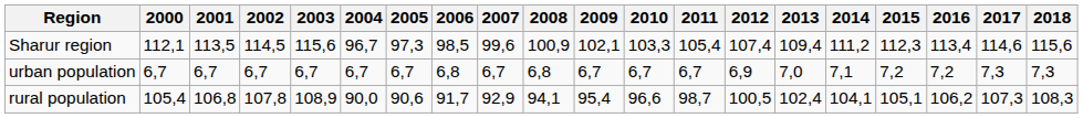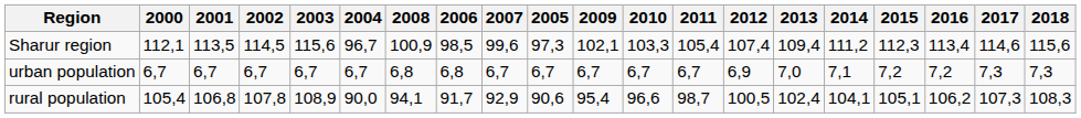 <table class="wikitable">
 <tr>
 <th>Region</th>
 <th>2000</th>
 <th>2001</th>
 <th>2002</th>
 <th>2003</th>
 <th>2004</th>
-<th>2005</th>
+<th>2008</th>
 <th>2006</th>
 <th>2007</th>
-<th>2008</th>
+<th>2005</th>
 <th>2009</th>
 <th>2010</th>
 <th>2011</th>
 <th>2012</th>
 <th>2013</th>
 <th>2014</th>
 <th>2015</th>
 <th>2016</th>
 <th>2017</th>
 <th>2018</th>
 </tr>
 <tr>
 <td>Sharur region</td>
 <td>112,1</td>
 <td>113,5</td>
 <td>114,5</td>
 <td>115,6</td>
 <td>96,7</td>
-<td>97,3</td>
+<td>100,9</td>
 <td>98,5</td>
 <td>99,6</td>
-<td>100,9</td>
+<td>97,3</td>
 <td>102,1</td>
 <td>103,3</td>
 <td>105,4</td>
 <td>107,4</td>
 <td>109,4</td>
 <td>111,2</td>
 <td>112,3</td>
 <td>113,4</td>
 <td>114,6</td>
 <td>115,6</td>
 </tr>
 <tr>
 <td>urban population</td>
 <td>6,7</td>
 <td>6,7</td>
 <td>6,7</td>
 <td>6,7</td>
 <td>6,7</td>
-<td>6,7</td>
+<td>6,8</td>
 <td>6,8</td>
 <td>6,7</td>
-<td>6,8</td>
+<td>6,7</td>
 <td>6,7</td>
 <td>6,7</td>
 <td>6,7</td>
 <td>6,9</td>
 <td>7,0</td>
 <td>7,1</td>
 <td>7,2</td>
 <td>7,2</td>
 <td>7,3</td>
 <td>7,3</td>
 </tr>
 <tr>
 <td>rural population</td>
 <td>105,4</td>
 <td>106,8</td>
 <td>107,8</td>
 <td>108,9</td>
 <td>90,0</td>
-<td>90,6</td>
+<td>94,1</td>
 <td>91,7</td>
 <td>92,9</td>
-<td>94,1</td>
+<td>90,6</td>
 <td>95,4</td>
 <td>96,6</td>
 <td>98,7</td>
 <td>100,5</td>
 <td>102,4</td>
 <td>104,1</td>
 <td>105,1</td>
 <td>106,2</td>
 <td>107,3</td>
 <td>108,3</td>
 </tr>
 </table>
